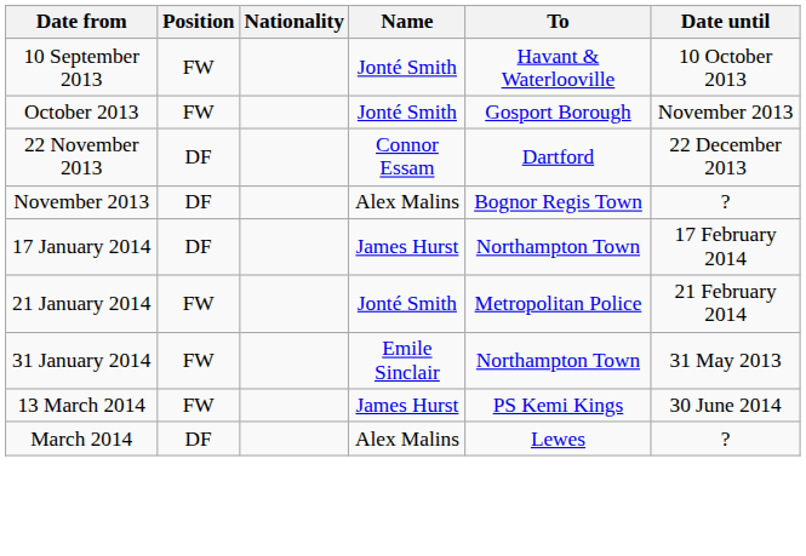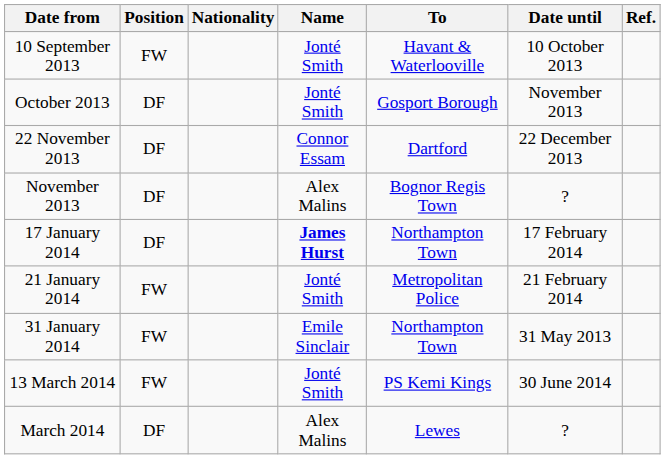 <table class="wikitable" style="text-align:center;">
 <tr>
 <th>Date from</th>
 <th>Position</th>
 <th>Nationality</th>
 <th>Name</th>
 <th>To</th>
 <th>Date until</th>
+<th>Ref.</th>
 </tr>
 <tr>
 <td>10 September 2013</td>
 <td>FW</td>
 <td></td>
 <td><a href='#'>Jonté Smith</a></td>
 <td><a href='#'>Havant & Waterlooville</a></td>
 <td>10 October 2013</td>
+<td></td>
 </tr>
 <tr>
 <td>October 2013</td>
-<td>FW</td>
+<td>DF</td>
 <td></td>
 <td><a href='#'>Jonté Smith</a></td>
 <td><a href='#'>Gosport Borough</a></td>
 <td>November 2013</td>
+<td></td>
 </tr>
 <tr>
 <td>22 November 2013</td>
 <td>DF</td>
 <td></td>
 <td><a href='#'>Connor Essam</a></td>
 <td><a href='#'>Dartford</a></td>
 <td>22 December 2013</td>
+<td></td>
 </tr>
 <tr>
 <td>November 2013</td>
 <td>DF</td>
 <td></td>
 <td>Alex Malins</td>
 <td><a href='#'>Bognor Regis Town</a></td>
 <td>?</td>
+<td></td>
 </tr>
 <tr>
 <td>17 January 2014</td>
 <td>DF</td>
 <td></td>
-<td><a href='#'>James Hurst</a></td>
+<td><strong><a href='#'>James Hurst</a></strong></td>
 <td><a href='#'>Northampton Town</a></td>
 <td>17 February 2014</td>
+<td></td>
 </tr>
 <tr>
 <td>21 January 2014</td>
 <td>FW</td>
 <td></td>
 <td><a href='#'>Jonté Smith</a></td>
 <td><a href='#'>Metropolitan Police</a></td>
 <td>21 February 2014</td>
+<td></td>
 </tr>
 <tr>
 <td>31 January 2014</td>
 <td>FW</td>
 <td></td>
 <td><a href='#'>Emile Sinclair</a></td>
 <td><a href='#'>Northampton Town</a></td>
 <td>31 May 2013</td>
+<td></td>
 </tr>
 <tr>
 <td>13 March 2014</td>
 <td>FW</td>
 <td></td>
-<td><a href='#'>James Hurst</a></td>
+<td><a href='#'>Jonté Smith</a></td>
 <td><a href='#'>PS Kemi Kings</a></td>
 <td>30 June 2014</td>
+<td></td>
 </tr>
 <tr>
 <td>March 2014</td>
 <td>DF</td>
 <td></td>
 <td>Alex Malins</td>
 <td><a href='#'>Lewes</a></td>
 <td>?</td>
+<td></td>
 </tr>
 </table>
